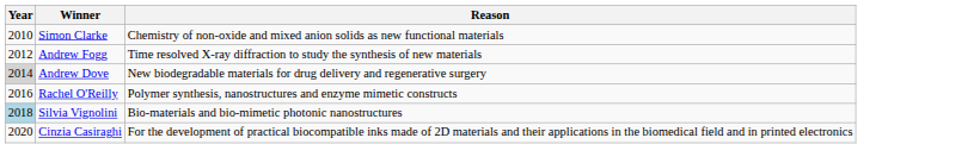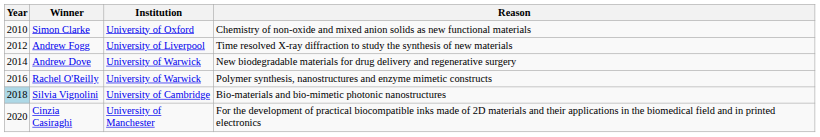 <table class="wikitable">
 <tr>
 <th>Year</th>
 <th>Winner</th>
+<th>Institution</th>
 <th>Reason</th>
 </tr>
 <tr>
 <td>2010</td>
 <td><a href='#'>Simon Clarke</a></td>
+<td><a href='#'>University of Oxford</a></td>
 <td>Chemistry of non-oxide and mixed anion solids as new functional materials</td>
 </tr>
 <tr>
 <td>2012</td>
 <td><a href='#'>Andrew Fogg</a></td>
+<td><a href='#'>University of Liverpool</a></td>
 <td>Time resolved X-ray diffraction to study the synthesis of new materials</td>
 </tr>
 <tr>
-<td style="background: lightgrey;">2014</td>
+<td>2014</td>
 <td><a href='#'>Andrew Dove</a></td>
+<td><a href='#'>University of Warwick</a></td>
 <td>New biodegradable materials for drug delivery and regenerative surgery</td>
 </tr>
 <tr>
 <td>2016</td>
 <td><a href='#'>Rachel O'Reilly</a></td>
+<td><a href='#'>University of Warwick</a></td>
 <td>Polymer synthesis, nanostructures and enzyme mimetic constructs</td>
 </tr>
 <tr>
 <td style="background: lightblue;">2018</td>
 <td><a href='#'>Silvia Vignolini</a></td>
+<td><a href='#'>University of Cambridge</a></td>
 <td>Bio-materials and bio-mimetic photonic nanostructures</td>
 </tr>
 <tr>
 <td>2020</td>
 <td><a href='#'>Cinzia Casiraghi</a></td>
+<td><a href='#'>University of Manchester</a></td>
 <td>For the development of practical biocompatible inks made of 2D materials and their applications in the biomedical field and in printed electronics</td>
 </tr>
 </table>
